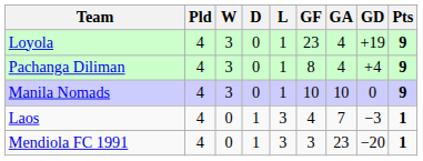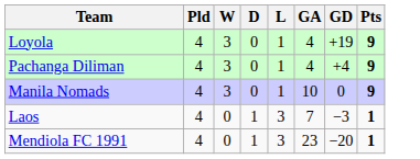 <table class="wikitable" style="text-align: center;">
 <tr>
 <th style="width:175px;">Team</th>
 <th width="20">Pld</th>
 <th width="20">W</th>
 <th width="20">D</th>
 <th width="20">L</th>
-<th width="20">GF</th>
 <th width="20">GA</th>
 <th width="20">GD</th>
 <th width="20">Pts</th>
 </tr>
 <tr style="background:#cfc;">
 <td style="text-align:left;"><a href='#'>Loyola</a></td>
 <td>4</td>
 <td>3</td>
 <td>0</td>
 <td>1</td>
-<td>23</td>
 <td>4</td>
 <td>+19</td>
 <td><strong>9</strong></td>
 </tr>
 <tr style="background:#cfc;">
 <td style="text-align:left;"><a href='#'>Pachanga Diliman</a></td>
 <td>4</td>
 <td>3</td>
 <td>0</td>
 <td>1</td>
-<td>8</td>
 <td>4</td>
 <td>+4</td>
 <td><strong>9</strong></td>
 </tr>
 <tr style="background:#ccf;">
 <td style="text-align:left;"><a href='#'>Manila Nomads</a></td>
 <td>4</td>
 <td>3</td>
 <td>0</td>
 <td>1</td>
 <td>10</td>
-<td>10</td>
 <td>0</td>
 <td><strong>9</strong></td>
 </tr>
 <tr>
 <td style="text-align:left;"><a href='#'>Laos</a></td>
 <td>4</td>
 <td>0</td>
 <td>1</td>
 <td>3</td>
-<td>4</td>
 <td>7</td>
 <td>−3</td>
 <td><strong>1</strong></td>
 </tr>
 <tr>
 <td style="text-align:left;"><a href='#'>Mendiola FC 1991</a></td>
 <td>4</td>
 <td>0</td>
 <td>1</td>
 <td>3</td>
-<td>3</td>
 <td>23</td>
 <td>−20</td>
 <td><strong>1</strong></td>
 </tr>
 </table>
